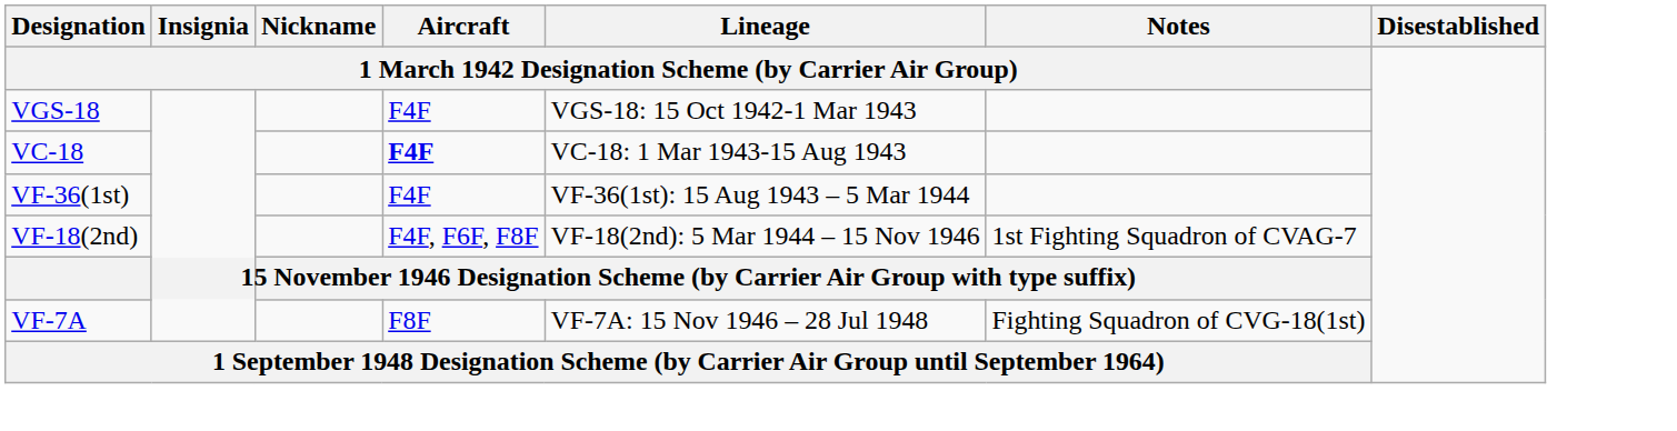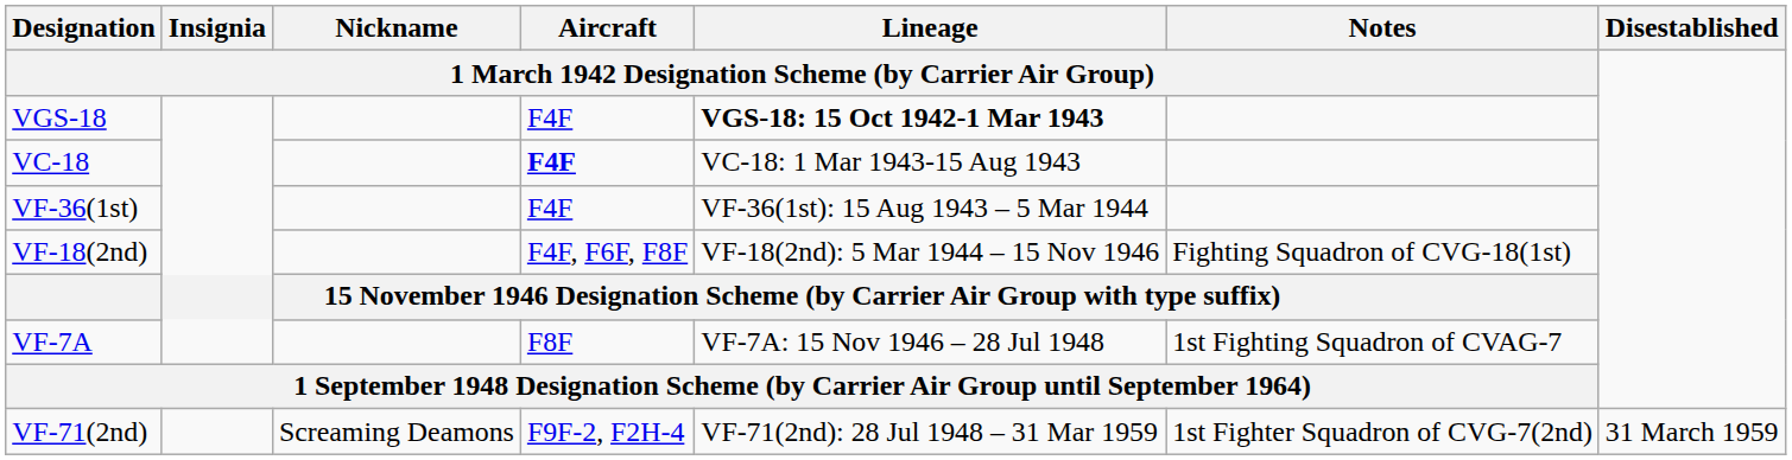 <table class="wikitable">
 <tr>
 <th>Designation</th>
 <th>Insignia</th>
 <th>Nickname</th>
 <th>Aircraft</th>
 <th>Lineage</th>
 <th>Notes</th>
 <th>Disestablished</th>
 </tr>
 <tr>
 <th colspan=6>1 March 1942 Designation Scheme (by Carrier Air Group)</th>
 </tr>
 <tr>
 <td><a href='#'>VGS-18</a></td>
 <td Rowspan="6"></td>
 <td></td>
 <td><a href='#'>F4F</a></td>
-<td>VGS-18: 15 Oct 1942-1 Mar 1943</td>
+<td><strong>VGS-18: 15 Oct 1942-1 Mar 1943</strong></td>
 <td></td>
 </tr>
 <tr>
 <td><a href='#'>VC-18</a></td>
 <td></td>
 <td><strong><a href='#'>F4F</a></strong></td>
 <td>VC-18: 1 Mar 1943-15 Aug 1943</td>
 <td></td>
 </tr>
 <tr>
 <td><a href='#'>VF-36</a>(1st)</td>
 <td></td>
 <td><a href='#'>F4F</a></td>
 <td>VF-36(1st): 15 Aug 1943 – 5 Mar 1944</td>
 <td></td>
 </tr>
 <tr>
 <td><a href='#'>VF-18</a>(2nd)</td>
 <td></td>
 <td><a href='#'>F4F</a>, <a href='#'>F6F</a>, <a href='#'>F8F</a></td>
 <td>VF-18(2nd): 5 Mar 1944 – 15 Nov 1946</td>
-<td>1st Fighting Squadron of CVAG-7</td>
+<td>Fighting Squadron of CVG-18(1st)</td>
 </tr>
 <tr>
 <th colspan=6>15 November 1946 Designation Scheme (by Carrier Air Group with type suffix)</th>
 </tr>
 <tr>
 <td><a href='#'>VF-7A</a></td>
 <td></td>
 <td><a href='#'>F8F</a></td>
 <td>VF-7A: 15 Nov 1946 – 28 Jul 1948</td>
-<td>Fighting Squadron of CVG-18(1st)</td>
+<td>1st Fighting Squadron of CVAG-7</td>
 </tr>
 <tr>
 <th colspan=6>1 September 1948 Designation Scheme (by Carrier Air Group until September 1964)</th>
 </tr>
+<tr>
+<td><a href='#'>VF-71</a>(2nd)</td>
+<td></td>
+<td>Screaming Deamons</td>
+<td><a href='#'>F9F-2</a>, <a href='#'>F2H-4</a></td>
+<td style="white-space: nowrap;">VF-71(2nd): 28 Jul 1948 – 31 Mar 1959</td>
+<td>1st Fighter Squadron of CVG-7(2nd)</td>
+<td>31 March 1959</td>
+</tr>
 </table>
